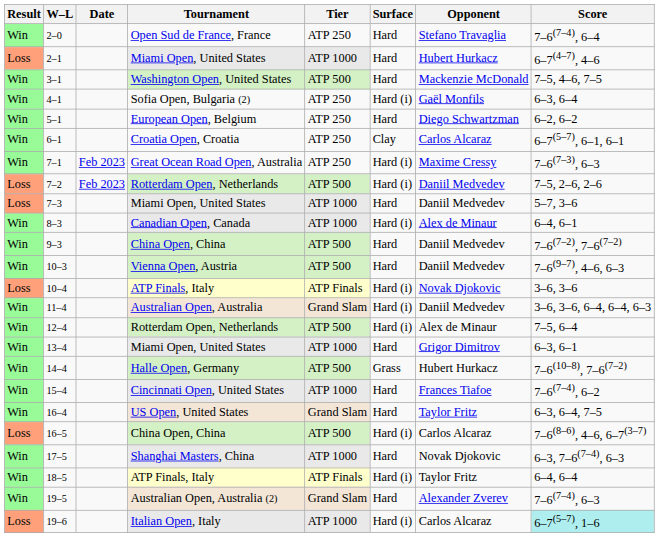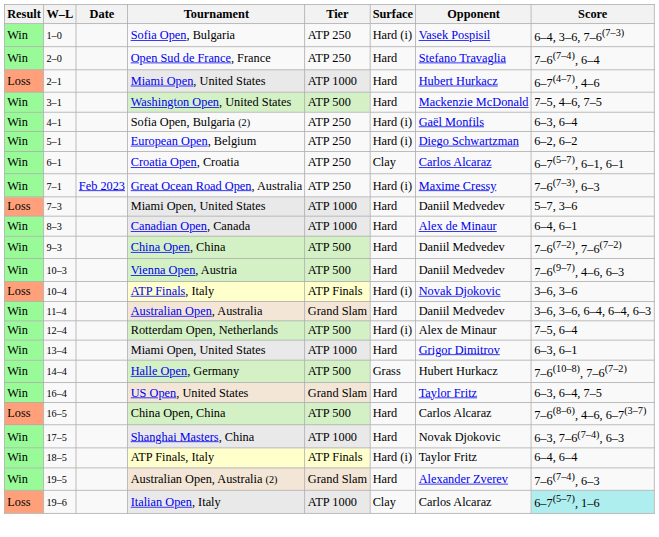 <table class="sortable wikitable nowrap">
 <tr>
 <th>Result</th>
 <th class="unsortable">W–L</th>
 <th>Date</th>
 <th>Tournament</th>
 <th>Tier</th>
 <th>Surface</th>
 <th>Opponent</th>
 <th class="unsortable">Score</th>
+</tr>
+<tr>
+<td bgcolor=98fb98>Win</td>
+<td><small>1–0</small></td>
+<td><a href='#'></a></td>
+<td><a href='#'>Sofia Open</a>, Bulgaria</td>
+<td>ATP 250</td>
+<td>Hard (i)</td>
+<td> <a href='#'>Vasek Pospisil</a></td>
+<td>6–4, 3–6, 7–6<sup>(7–3)</sup></td>
 </tr>
 <tr>
 <td bgcolor=98fb98>Win</td>
 <td><small>2–0</small></td>
 <td><a href='#'></a></td>
 <td><a href='#'>Open Sud de France</a>, France</td>
 <td>ATP 250</td>
 <td>Hard</td>
 <td> <a href='#'>Stefano Travaglia</a></td>
 <td>7–6<sup>(7–4)</sup>, 6–4</td>
 </tr>
 <tr>
 <td bgcolor=ffa07a>Loss</td>
 <td><small>2–1</small></td>
 <td><a href='#'></a></td>
 <td bgcolor=e9e9e9><a href='#'>Miami Open</a>, United States</td>
 <td bgcolor=e9e9e9>ATP 1000</td>
 <td>Hard</td>
 <td> <a href='#'>Hubert Hurkacz</a></td>
 <td>6–7<sup>(4–7)</sup>, 4–6</td>
 </tr>
 <tr>
 <td bgcolor=98fb98>Win</td>
 <td><small>3–1</small></td>
 <td><a href='#'></a></td>
 <td bgcolor=d4f1c5><a href='#'>Washington Open</a>, United States</td>
 <td bgcolor=d4f1c5>ATP 500</td>
 <td>Hard</td>
 <td> <a href='#'>Mackenzie McDonald</a></td>
 <td>7–5, 4–6, 7–5</td>
 </tr>
 <tr>
 <td bgcolor=98fb98>Win</td>
 <td><small>4–1</small></td>
 <td><a href='#'></a></td>
 <td>Sofia Open, Bulgaria <small>(2)</small></td>
 <td>ATP 250</td>
 <td>Hard (i)</td>
 <td> <a href='#'>Gaël Monfils</a></td>
 <td>6–3, 6–4</td>
 </tr>
 <tr>
 <td bgcolor=98fb98>Win</td>
 <td><small>5–1</small></td>
 <td><a href='#'></a></td>
 <td><a href='#'>European Open</a>, Belgium</td>
 <td>ATP 250</td>
-<td>Hard</td>
+<td>Hard (i)</td>
 <td> <a href='#'>Diego Schwartzman</a></td>
 <td>6–2, 6–2</td>
 </tr>
 <tr>
 <td bgcolor=98fb98>Win</td>
 <td><small>6–1</small></td>
 <td><a href='#'></a></td>
 <td><a href='#'>Croatia Open</a>, Croatia</td>
 <td>ATP 250</td>
 <td>Clay</td>
 <td> <a href='#'>Carlos Alcaraz</a></td>
 <td>6–7<sup>(5–7)</sup>, 6–1, 6–1</td>
 </tr>
 <tr>
 <td bgcolor=98fb98>Win</td>
 <td><small>7–1</small></td>
 <td><a href='#'>Feb 2023</a></td>
 <td><a href='#'>Great Ocean Road Open</a>, Australia</td>
 <td>ATP 250</td>
 <td>Hard (i)</td>
 <td> <a href='#'>Maxime Cressy</a></td>
 <td>7–6<sup>(7–3)</sup>, 6–3</td>
 </tr>
 <tr>
 <td bgcolor=ffa07a>Loss</td>
-<td><small>7–2</small></td>
-<td><a href='#'>Feb 2023</a></td>
-<td bgcolor=d4f1c5><a href='#'>Rotterdam Open</a>, Netherlands</td>
-<td bgcolor=d4f1c5>ATP 500</td>
-<td>Hard (i)</td>
-<td> <a href='#'>Daniil Medvedev</a></td>
-<td>7–5, 2–6, 2–6</td>
-</tr>
-<tr>
-<td bgcolor=ffa07a>Loss</td>
 <td><small>7–3</small></td>
 <td><a href='#'></a></td>
 <td bgcolor=e9e9e9>Miami Open, United States</td>
 <td bgcolor=e9e9e9>ATP 1000</td>
 <td>Hard</td>
 <td> Daniil Medvedev</td>
 <td>5–7, 3–6</td>
 </tr>
 <tr>
 <td bgcolor=98fb98>Win</td>
 <td><small>8–3</small></td>
 <td><a href='#'></a></td>
 <td bgcolor=e9e9e9><a href='#'>Canadian Open</a>, Canada</td>
 <td bgcolor=e9e9e9>ATP 1000</td>
-<td>Hard (i)</td>
+<td>Hard</td>
 <td> <a href='#'>Alex de Minaur</a></td>
 <td>6–4, 6–1</td>
 </tr>
 <tr>
 <td bgcolor=98fb98>Win</td>
 <td><small>9–3</small></td>
 <td><a href='#'></a></td>
 <td bgcolor=d4f1c5><a href='#'>China Open</a>, China</td>
 <td bgcolor=d4f1c5>ATP 500</td>
 <td>Hard</td>
 <td> Daniil Medvedev</td>
 <td>7–6<sup>(7–2)</sup>, 7–6<sup>(7–2)</sup></td>
 </tr>
 <tr>
 <td bgcolor=98fb98>Win</td>
 <td><small>10–3</small></td>
 <td><a href='#'></a></td>
 <td bgcolor=d4f1c5><a href='#'>Vienna Open</a>, Austria</td>
 <td bgcolor=d4f1c5>ATP 500</td>
 <td>Hard</td>
 <td> Daniil Medvedev</td>
 <td>7–6<sup>(9–7)</sup>, 4–6, 6–3</td>
 </tr>
 <tr>
 <td bgcolor=ffa07a>Loss</td>
 <td><small>10–4</small></td>
 <td><a href='#'></a></td>
 <td bgcolor=ffffcc><a href='#'>ATP Finals</a>, Italy</td>
 <td bgcolor=ffffcc>ATP Finals</td>
 <td>Hard (i)</td>
 <td> <a href='#'>Novak Djokovic</a></td>
 <td>3–6, 3–6</td>
 </tr>
 <tr>
 <td bgcolor=98fb98>Win</td>
 <td><small>11–4</small></td>
 <td><a href='#'></a></td>
 <td bgcolor=f3e6d7><a href='#'>Australian Open</a>, Australia</td>
 <td bgcolor=f3e6d7>Grand Slam</td>
-<td>Hard (i)</td>
+<td>Hard</td>
 <td> Daniil Medvedev</td>
 <td>3–6, 3–6, 6–4, 6–4, 6–3</td>
 </tr>
 <tr>
 <td bgcolor=98fb98>Win</td>
 <td><small>12–4</small></td>
 <td><a href='#'></a></td>
 <td bgcolor=d4f1c5>Rotterdam Open, Netherlands</td>
 <td bgcolor=d4f1c5>ATP 500</td>
 <td>Hard (i)</td>
 <td> Alex de Minaur</td>
 <td>7–5, 6–4</td>
 </tr>
 <tr>
 <td bgcolor=98fb98>Win</td>
 <td><small>13–4</small></td>
 <td><a href='#'></a></td>
 <td bgcolor=e9e9e9>Miami Open, United States</td>
 <td bgcolor=e9e9e9>ATP 1000</td>
 <td>Hard</td>
 <td> <a href='#'>Grigor Dimitrov</a></td>
 <td>6–3, 6–1</td>
 </tr>
 <tr>
 <td bgcolor=98fb98>Win</td>
 <td><small>14–4</small></td>
 <td><a href='#'></a></td>
 <td bgcolor=d4f1c5><a href='#'>Halle Open</a>, Germany</td>
 <td bgcolor=d4f1c5>ATP 500</td>
 <td>Grass</td>
 <td> Hubert Hurkacz</td>
 <td>7–6<sup>(10–8)</sup>, 7–6<sup>(7–2)</sup></td>
 </tr>
 <tr>
 <td bgcolor=98fb98>Win</td>
-<td><small>15–4</small></td>
-<td><a href='#'></a></td>
-<td bgcolor=e9e9e9><a href='#'>Cincinnati Open</a>, United States</td>
-<td bgcolor=e9e9e9>ATP 1000</td>
-<td>Hard</td>
-<td> <a href='#'>Frances Tiafoe</a></td>
-<td>7–6<sup>(7–4)</sup>, 6–2</td>
-</tr>
-<tr>
-<td bgcolor=98fb98>Win</td>
 <td><small>16–4</small></td>
 <td><a href='#'></a></td>
 <td bgcolor=f3e6d7><a href='#'>US Open</a>, United States</td>
 <td bgcolor=f3e6d7>Grand Slam</td>
 <td>Hard</td>
 <td> <a href='#'>Taylor Fritz</a></td>
 <td>6–3, 6–4, 7–5</td>
 </tr>
 <tr>
 <td bgcolor=ffa07a>Loss</td>
 <td><small>16–5</small></td>
 <td><a href='#'></a></td>
 <td bgcolor=d4f1c5>China Open, China</td>
 <td bgcolor=d4f1c5>ATP 500</td>
-<td>Hard (i)</td>
+<td>Hard</td>
 <td> Carlos Alcaraz</td>
 <td>7–6<sup>(8–6)</sup>, 4–6, 6–7<sup>(3–7)</sup></td>
 </tr>
 <tr>
 <td bgcolor=98fb98>Win</td>
 <td><small>17–5</small></td>
 <td><a href='#'></a></td>
 <td bgcolor=e9e9e9><a href='#'>Shanghai Masters</a>, China</td>
 <td bgcolor=e9e9e9>ATP 1000</td>
 <td>Hard</td>
 <td> Novak Djokovic</td>
 <td>6–3, 7–6<sup>(7–4)</sup>, 6–3</td>
 </tr>
 <tr>
 <td bgcolor=98fb98>Win</td>
 <td><small>18–5</small></td>
 <td><a href='#'></a></td>
 <td bgcolor=ffffcc>ATP Finals, Italy</td>
 <td bgcolor=ffffcc>ATP Finals</td>
 <td>Hard (i)</td>
 <td> Taylor Fritz</td>
 <td>6–4, 6–4</td>
 </tr>
 <tr>
 <td bgcolor=98fb98>Win</td>
 <td><small>19–5</small></td>
 <td><a href='#'></a></td>
 <td bgcolor=f3e6d7>Australian Open, Australia <small>(2)</small></td>
 <td bgcolor=f3e6d7>Grand Slam</td>
 <td>Hard</td>
 <td> <a href='#'>Alexander Zverev</a></td>
 <td>7–6<sup>(7–4)</sup>, 6–3</td>
 </tr>
 <tr>
 <td bgcolor=ffa07a>Loss</td>
 <td><small>19–6</small></td>
 <td><a href='#'></a></td>
 <td bgcolor=e9e9e9><a href='#'>Italian Open</a>, Italy</td>
 <td bgcolor=e9e9e9>ATP 1000</td>
-<td>Hard (i)</td>
+<td>Clay</td>
 <td> Carlos Alcaraz</td>
 <td style="background: paleturquoise;">6–7<sup>(5–7)</sup>, 1–6</td>
 </tr>
 </table>
